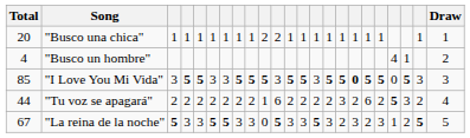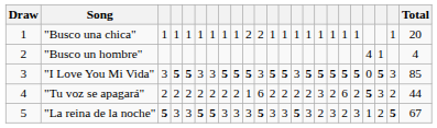 <table class="wikitable collapsible" style="margin: 1em auto 1em auto; text-align:center;">
 <tr>
-<th>Total</th>
+<th>Draw</th>
 <th>Song</th>
 <th></th>
 <th></th>
 <th></th>
 <th></th>
 <th></th>
 <th></th>
 <th></th>
 <th></th>
 <th></th>
 <th></th>
 <th></th>
 <th></th>
 <th></th>
 <th></th>
 <th></th>
 <th></th>
 <th></th>
 <th></th>
 <th></th>
 <th></th>
-<th>Draw</th>
+<th>Total</th>
 </tr>
 <tr>
-<td>20</td>
+<td>1</td>
 <td align="left">"Busco una chica"</td>
 <td>1</td>
 <td>1</td>
 <td>1</td>
 <td>1</td>
 <td>1</td>
 <td>1</td>
 <td>1</td>
 <td>2</td>
 <td>2</td>
 <td>1</td>
 <td>1</td>
 <td>1</td>
 <td>1</td>
 <td>1</td>
 <td>1</td>
 <td>1</td>
 <td>1</td>
 <td></td>
 <td></td>
 <td>1</td>
-<td>1</td>
+<td>20</td>
 </tr>
 <tr>
-<td>4</td>
+<td>2</td>
 <td align="left">"Busco un hombre"</td>
 <td></td>
 <td></td>
 <td></td>
 <td></td>
 <td></td>
 <td></td>
 <td></td>
 <td></td>
 <td></td>
 <td></td>
 <td></td>
 <td></td>
 <td></td>
 <td></td>
 <td></td>
 <td></td>
 <td></td>
 <td>4</td>
 <td>1</td>
 <td></td>
-<td>2</td>
+<td>4</td>
 </tr>
 <tr>
-<td>85</td>
+<td>3</td>
 <td align="left">"I Love You Mi Vida"</td>
 <td>3</td>
 <td><strong>5</strong></td>
 <td><strong>5</strong></td>
 <td>3</td>
 <td>3</td>
 <td><strong>5</strong></td>
 <td><strong>5</strong></td>
 <td><strong>5</strong></td>
 <td>3</td>
 <td><strong>5</strong></td>
 <td><strong>5</strong></td>
 <td>3</td>
 <td><strong>5</strong></td>
 <td><strong>5</strong></td>
-<td><strong>0</strong></td>
+<td><strong>5</strong></td>
 <td><strong>5</strong></td>
 <td><strong>5</strong></td>
 <td>0</td>
 <td><strong>5</strong></td>
 <td>3</td>
-<td>3</td>
+<td>85</td>
 </tr>
 <tr>
-<td>44</td>
+<td>4</td>
 <td align="left">"Tu voz se apagará"</td>
 <td>2</td>
 <td>2</td>
 <td>2</td>
 <td>2</td>
 <td>2</td>
 <td>2</td>
 <td>2</td>
 <td>1</td>
 <td>6</td>
 <td>2</td>
 <td>2</td>
 <td>2</td>
 <td>2</td>
 <td>3</td>
 <td>2</td>
 <td>6</td>
 <td>2</td>
 <td><strong>5</strong></td>
 <td>3</td>
 <td>2</td>
-<td>4</td>
+<td>44</td>
 </tr>
 <tr>
-<td>67</td>
+<td>5</td>
 <td align="left">"La reina de la noche"</td>
 <td><strong>5</strong></td>
 <td>3</td>
 <td>3</td>
 <td><strong>5</strong></td>
 <td><strong>5</strong></td>
 <td>3</td>
 <td>3</td>
-<td>0</td>
+<td>3</td>
 <td><strong>5</strong></td>
 <td>3</td>
 <td>3</td>
 <td><strong>5</strong></td>
 <td>3</td>
 <td>2</td>
 <td>3</td>
 <td>2</td>
 <td>3</td>
 <td>1</td>
 <td>2</td>
 <td><strong>5</strong></td>
-<td>5</td>
+<td>67</td>
 </tr>
 </table>
